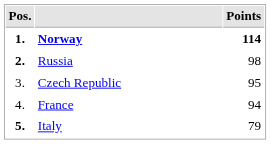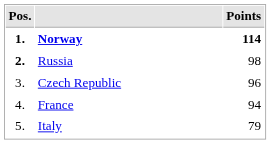 <table cellspacing="1" cellpadding="3" style="border:1px solid #AAAAAA;font-size:90%">
 <tr bgcolor="#E4E4E4">
 <th style="border-bottom:1px solid #AAAAAA" width=10>Pos.</th>
 <th style="border-bottom:1px solid #AAAAAA" width=200></th>
 <th style="border-bottom:1px solid #AAAAAA" width=20>Points</th>
 </tr>
 <tr>
 <td align="center"><strong>1.</strong></td>
 <td> <strong><a href='#'>Norway</a></strong></td>
 <td align="right"><strong>114</strong></td>
 </tr>
 <tr>
 <td align="center"><strong>2.</strong></td>
 <td> <a href='#'>Russia</a></td>
 <td align="right">98</td>
 </tr>
 <tr>
 <td align="center">3.</td>
 <td> <a href='#'>Czech Republic</a></td>
-<td align="right">95</td>
+<td align="right">96</td>
 </tr>
 <tr>
 <td align="center">4.</td>
 <td> <a href='#'>France</a></td>
 <td align="right">94</td>
 </tr>
 <tr>
-<td align="center"><strong>5.</strong></td>
+<td align="center">5.</td>
 <td> <a href='#'>Italy</a></td>
 <td align="right">79</td>
 </tr>
 <tr>
 </tr>
 </table>
